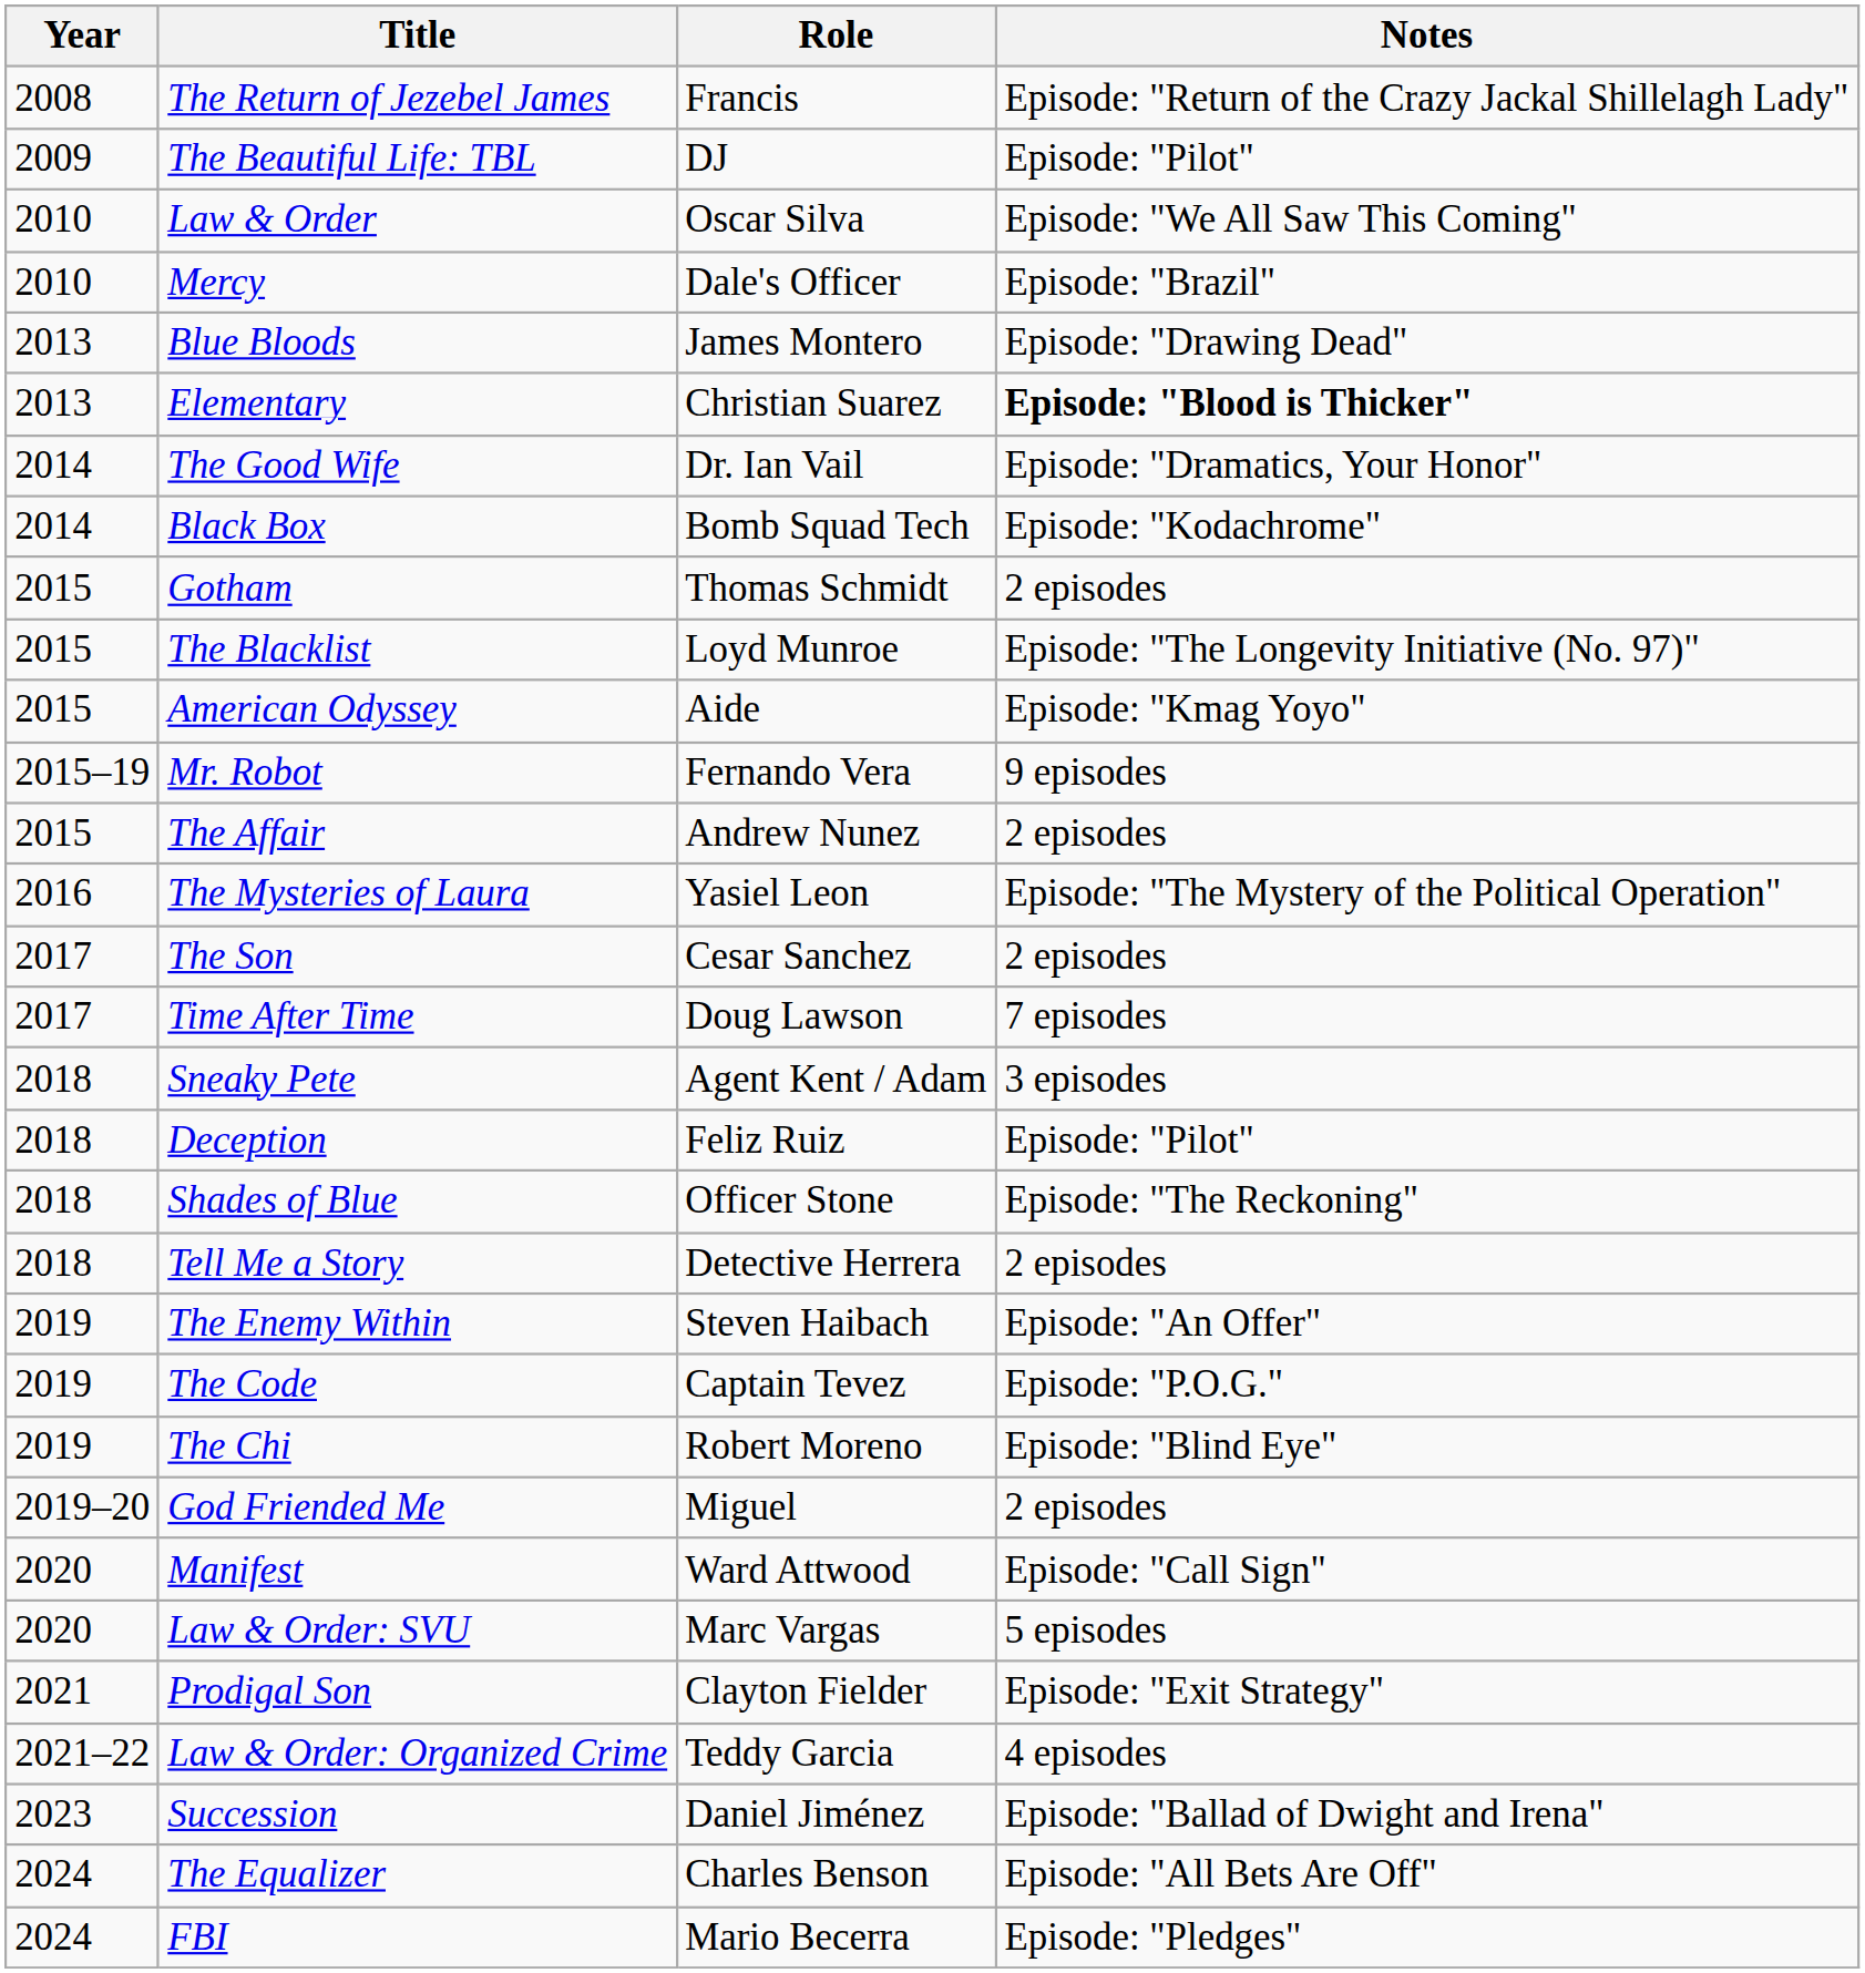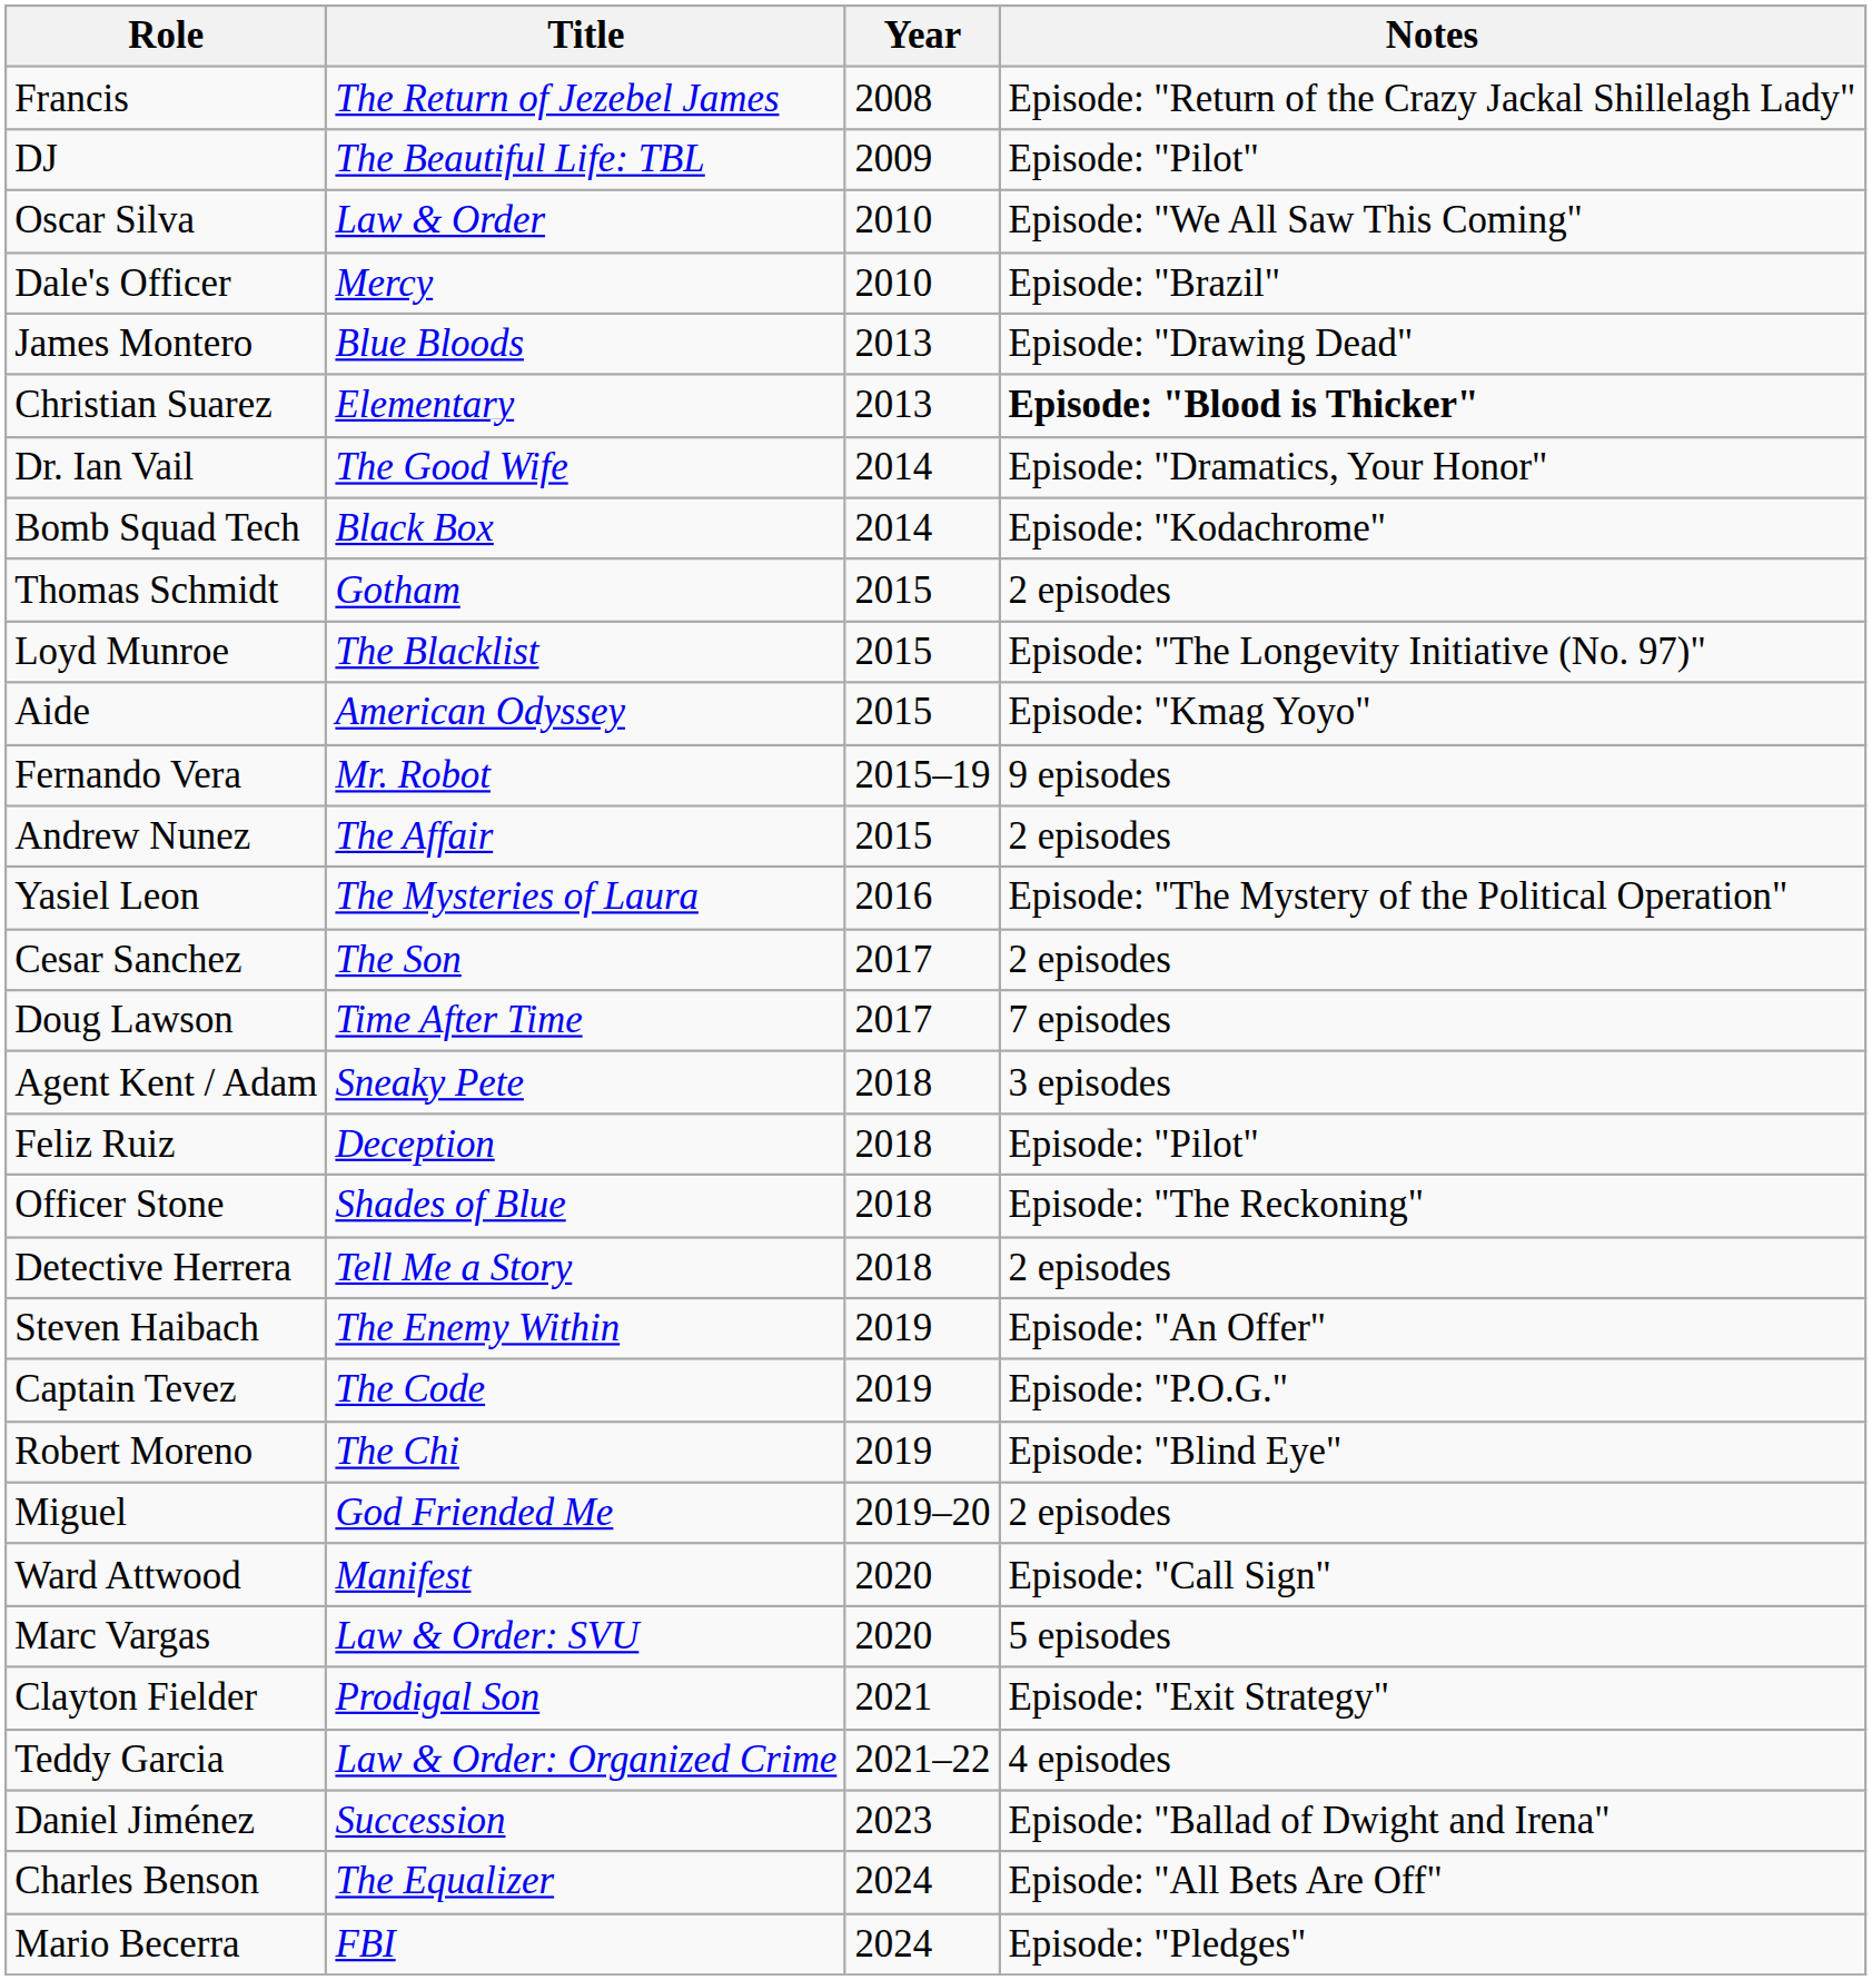 <table class="wikitable sortable">
 <tr>
+<th>Role</th>
+<th>Title</th>
 <th>Year</th>
-<th>Title</th>
-<th>Role</th>
 <th>Notes</th>
 </tr>
 <tr>
+<td>Francis</td>
+<td><em><a href='#'>The Return of Jezebel James</a></em></td>
 <td>2008</td>
-<td><em><a href='#'>The Return of Jezebel James</a></em></td>
-<td>Francis</td>
 <td>Episode: "Return of the Crazy Jackal Shillelagh Lady"</td>
 </tr>
 <tr>
+<td>DJ</td>
+<td><em><a href='#'>The Beautiful Life: TBL</a></em></td>
 <td>2009</td>
-<td><em><a href='#'>The Beautiful Life: TBL</a></em></td>
-<td>DJ</td>
 <td>Episode: "Pilot"</td>
 </tr>
 <tr>
+<td>Oscar Silva</td>
+<td><em><a href='#'>Law & Order</a></em></td>
 <td>2010</td>
-<td><em><a href='#'>Law & Order</a></em></td>
-<td>Oscar Silva</td>
 <td>Episode: "We All Saw This Coming"</td>
 </tr>
 <tr>
+<td>Dale's Officer</td>
+<td><em><a href='#'>Mercy</a></em></td>
 <td>2010</td>
-<td><em><a href='#'>Mercy</a></em></td>
-<td>Dale's Officer</td>
 <td>Episode: "Brazil"</td>
 </tr>
 <tr>
+<td>James Montero</td>
+<td><em><a href='#'>Blue Bloods</a></em></td>
 <td>2013</td>
-<td><em><a href='#'>Blue Bloods</a></em></td>
-<td>James Montero</td>
 <td>Episode: "Drawing Dead"</td>
 </tr>
 <tr>
+<td>Christian Suarez</td>
+<td><em><a href='#'>Elementary</a></em></td>
 <td>2013</td>
-<td><em><a href='#'>Elementary</a></em></td>
-<td>Christian Suarez</td>
 <td><strong>Episode: "Blood is Thicker"</strong></td>
 </tr>
 <tr>
+<td>Dr. Ian Vail</td>
+<td><em><a href='#'>The Good Wife</a></em></td>
 <td>2014</td>
-<td><em><a href='#'>The Good Wife</a></em></td>
-<td>Dr. Ian Vail</td>
 <td>Episode: "Dramatics, Your Honor"</td>
 </tr>
 <tr>
+<td>Bomb Squad Tech</td>
+<td><em><a href='#'>Black Box</a></em></td>
 <td>2014</td>
-<td><em><a href='#'>Black Box</a></em></td>
-<td>Bomb Squad Tech</td>
 <td>Episode: "Kodachrome"</td>
 </tr>
 <tr>
+<td>Thomas Schmidt</td>
+<td><em><a href='#'>Gotham</a></em></td>
 <td>2015</td>
-<td><em><a href='#'>Gotham</a></em></td>
-<td>Thomas Schmidt</td>
 <td>2 episodes</td>
 </tr>
 <tr>
+<td>Loyd Munroe</td>
+<td><em><a href='#'>The Blacklist</a></em></td>
 <td>2015</td>
-<td><em><a href='#'>The Blacklist</a></em></td>
-<td>Loyd Munroe</td>
 <td>Episode: "The Longevity Initiative (No. 97)"</td>
 </tr>
 <tr>
+<td>Aide</td>
+<td><em><a href='#'>American Odyssey</a></em></td>
 <td>2015</td>
-<td><em><a href='#'>American Odyssey</a></em></td>
-<td>Aide</td>
 <td>Episode: "Kmag Yoyo"</td>
 </tr>
 <tr>
+<td>Fernando Vera</td>
+<td><em><a href='#'>Mr. Robot</a></em></td>
 <td>2015–19</td>
-<td><em><a href='#'>Mr. Robot</a></em></td>
-<td>Fernando Vera</td>
 <td>9 episodes</td>
 </tr>
 <tr>
+<td>Andrew Nunez</td>
+<td><em><a href='#'>The Affair</a></em></td>
 <td>2015</td>
-<td><em><a href='#'>The Affair</a></em></td>
-<td>Andrew Nunez</td>
 <td>2 episodes</td>
 </tr>
 <tr>
+<td>Yasiel Leon</td>
+<td><em><a href='#'>The Mysteries of Laura</a></em></td>
 <td>2016</td>
-<td><em><a href='#'>The Mysteries of Laura</a></em></td>
-<td>Yasiel Leon</td>
 <td>Episode: "The Mystery of the Political Operation"</td>
 </tr>
 <tr>
+<td>Cesar Sanchez</td>
+<td><em><a href='#'>The Son</a></em></td>
 <td>2017</td>
-<td><em><a href='#'>The Son</a></em></td>
-<td>Cesar Sanchez</td>
 <td>2 episodes</td>
 </tr>
 <tr>
+<td>Doug Lawson</td>
+<td><em><a href='#'>Time After Time</a></em></td>
 <td>2017</td>
-<td><em><a href='#'>Time After Time</a></em></td>
-<td>Doug Lawson</td>
 <td>7 episodes</td>
 </tr>
 <tr>
+<td>Agent Kent / Adam</td>
+<td><em><a href='#'>Sneaky Pete</a></em></td>
 <td>2018</td>
-<td><em><a href='#'>Sneaky Pete</a></em></td>
-<td>Agent Kent / Adam</td>
 <td>3 episodes</td>
 </tr>
 <tr>
+<td>Feliz Ruiz</td>
+<td><em><a href='#'>Deception</a></em></td>
 <td>2018</td>
-<td><em><a href='#'>Deception</a></em></td>
-<td>Feliz Ruiz</td>
 <td>Episode: "Pilot"</td>
 </tr>
 <tr>
+<td>Officer Stone</td>
+<td><em><a href='#'>Shades of Blue</a></em></td>
 <td>2018</td>
-<td><em><a href='#'>Shades of Blue</a></em></td>
-<td>Officer Stone</td>
 <td>Episode: "The Reckoning"</td>
 </tr>
 <tr>
+<td>Detective Herrera</td>
+<td><em><a href='#'>Tell Me a Story</a></em></td>
 <td>2018</td>
-<td><em><a href='#'>Tell Me a Story</a></em></td>
-<td>Detective Herrera</td>
 <td>2 episodes</td>
 </tr>
 <tr>
+<td>Steven Haibach</td>
+<td><em><a href='#'>The Enemy Within</a></em></td>
 <td>2019</td>
-<td><em><a href='#'>The Enemy Within</a></em></td>
-<td>Steven Haibach</td>
 <td>Episode: "An Offer"</td>
 </tr>
 <tr>
+<td>Captain Tevez</td>
+<td><em><a href='#'>The Code</a></em></td>
 <td>2019</td>
-<td><em><a href='#'>The Code</a></em></td>
-<td>Captain Tevez</td>
 <td>Episode: "P.O.G."</td>
 </tr>
 <tr>
+<td>Robert Moreno</td>
+<td><em><a href='#'>The Chi</a></em></td>
 <td>2019</td>
-<td><em><a href='#'>The Chi</a></em></td>
-<td>Robert Moreno</td>
 <td>Episode: "Blind Eye"</td>
 </tr>
 <tr>
+<td>Miguel</td>
+<td><em><a href='#'>God Friended Me</a></em></td>
 <td>2019–20</td>
-<td><em><a href='#'>God Friended Me</a></em></td>
-<td>Miguel</td>
 <td>2 episodes</td>
 </tr>
 <tr>
+<td>Ward Attwood</td>
+<td><a href='#'><em>Manifest</em></a></td>
 <td>2020</td>
-<td><a href='#'><em>Manifest</em></a></td>
-<td>Ward Attwood</td>
 <td>Episode: "Call Sign"</td>
 </tr>
 <tr>
+<td>Marc Vargas</td>
+<td><em><a href='#'>Law & Order: SVU</a></em></td>
 <td>2020</td>
-<td><em><a href='#'>Law & Order: SVU</a></em></td>
-<td>Marc Vargas</td>
 <td>5 episodes</td>
 </tr>
 <tr>
+<td>Clayton Fielder</td>
+<td><a href='#'><em>Prodigal Son</em></a></td>
 <td>2021</td>
-<td><a href='#'><em>Prodigal Son</em></a></td>
-<td>Clayton Fielder</td>
 <td>Episode: "Exit Strategy"</td>
 </tr>
 <tr>
+<td>Teddy Garcia</td>
+<td><em><a href='#'>Law & Order: Organized Crime</a></em></td>
 <td>2021–22</td>
-<td><em><a href='#'>Law & Order: Organized Crime</a></em></td>
-<td>Teddy Garcia</td>
 <td>4 episodes</td>
 </tr>
 <tr>
+<td>Daniel Jiménez</td>
+<td><a href='#'><em>Succession</em></a></td>
 <td>2023</td>
-<td><a href='#'><em>Succession</em></a></td>
-<td>Daniel Jiménez</td>
 <td>Episode: "Ballad of Dwight and Irena"</td>
 </tr>
 <tr>
+<td>Charles Benson</td>
+<td><em><a href='#'>The Equalizer</a></em></td>
 <td>2024</td>
-<td><em><a href='#'>The Equalizer</a></em></td>
-<td>Charles Benson</td>
 <td>Episode: "All Bets Are Off"</td>
 </tr>
 <tr>
+<td>Mario Becerra</td>
+<td><em><a href='#'>FBI</a></em></td>
 <td>2024</td>
-<td><em><a href='#'>FBI</a></em></td>
-<td>Mario Becerra</td>
 <td>Episode: "Pledges"</td>
 </tr>
 </table>
